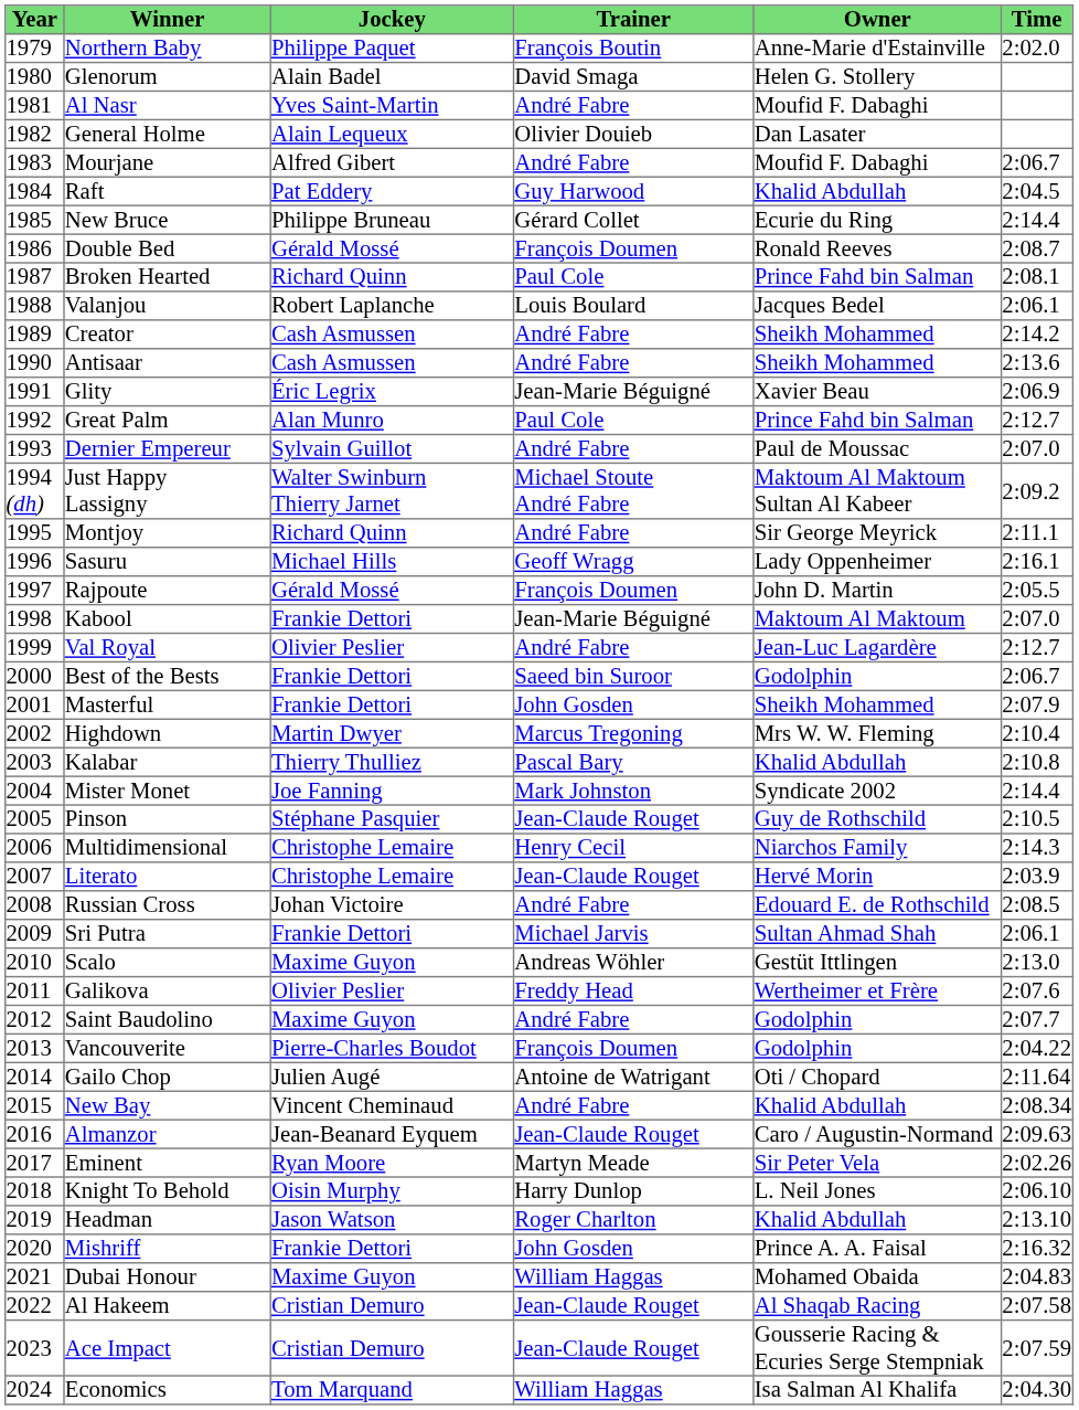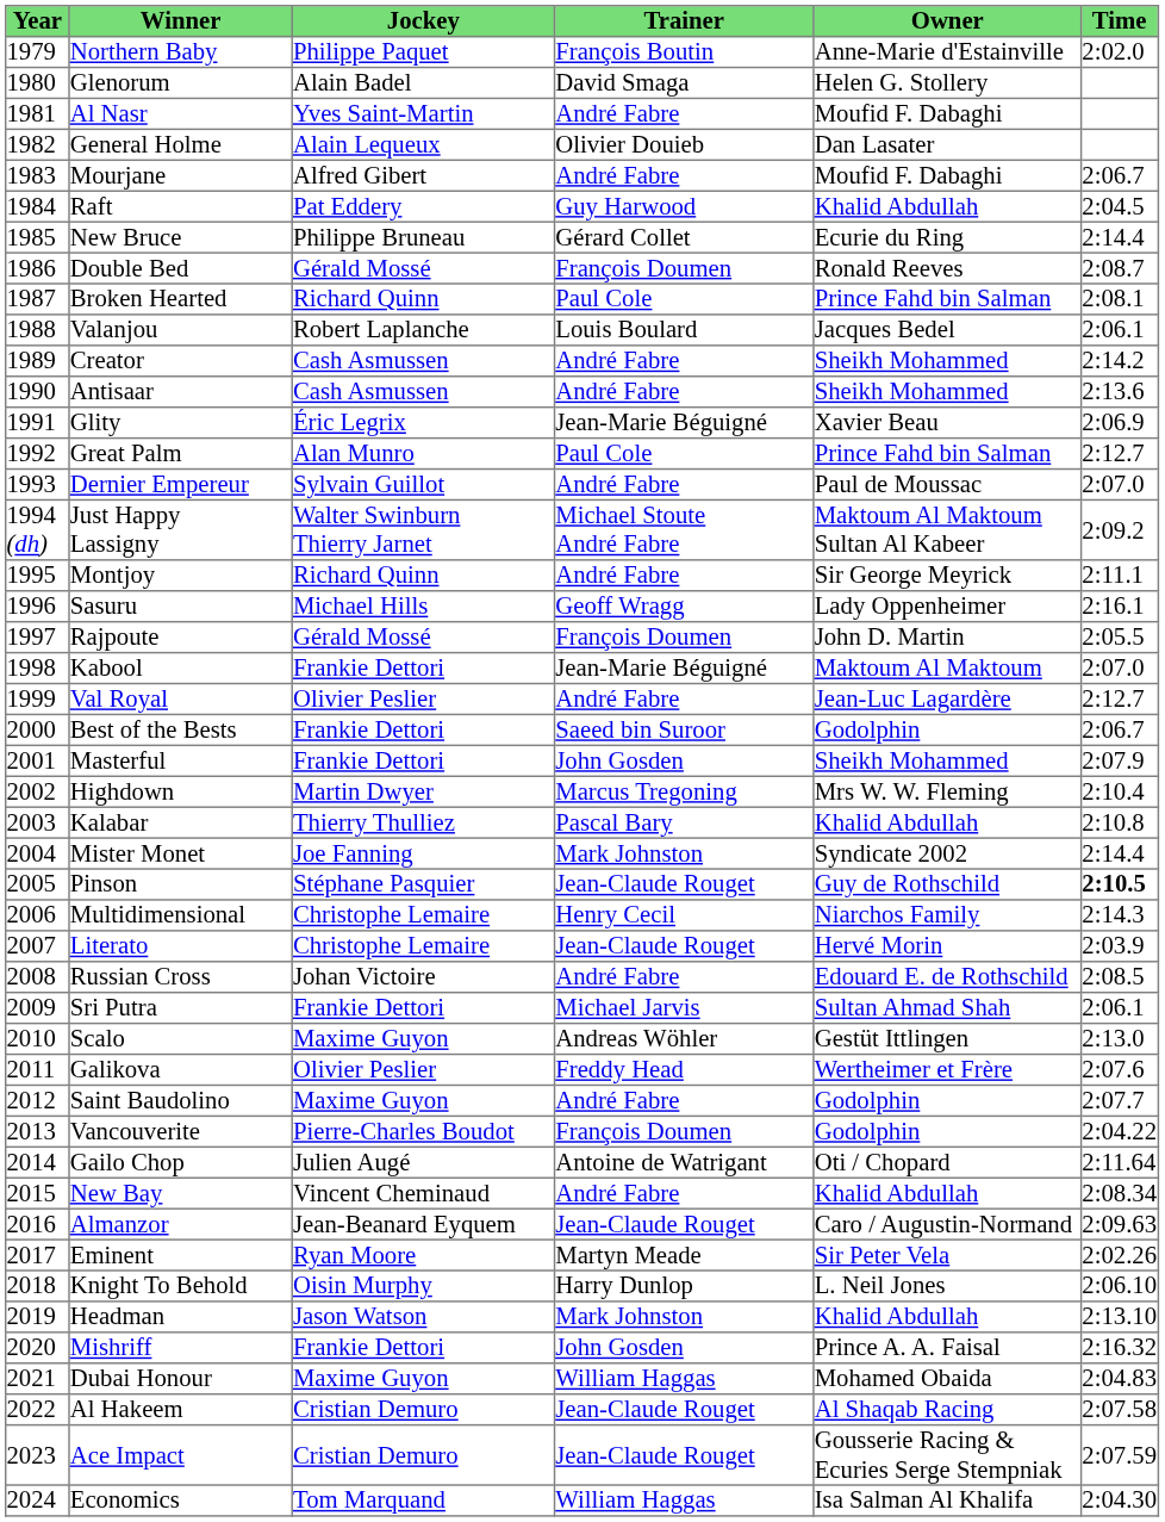 <table class = "sortable" | border="1" cellpadding="0" style="border-collapse: collapse; font-size:90%">
 <tr bgcolor="#77dd77" align="center">
 <th width="36px"><strong>Year</strong><br></th>
 <th width="129px"><strong>Winner</strong><br></th>
 <th width="152px"><strong>Jockey</strong><br></th>
 <th width="150px"><strong>Trainer</strong><br></th>
 <th width="155px"><strong>Owner</strong><br></th>
 <th><strong>Time</strong><br></th>
 </tr>
 <tr>
 <td>1979</td>
 <td><a href='#'>Northern Baby</a></td>
 <td><a href='#'>Philippe Paquet</a></td>
 <td><a href='#'>François Boutin</a></td>
 <td>Anne-Marie d'Estainville</td>
 <td>2:02.0</td>
 </tr>
 <tr>
 <td>1980</td>
 <td>Glenorum</td>
 <td>Alain Badel</td>
 <td>David Smaga</td>
 <td>Helen G. Stollery</td>
 <td></td>
 </tr>
 <tr>
 <td>1981</td>
 <td><a href='#'>Al Nasr</a></td>
 <td><a href='#'>Yves Saint-Martin</a></td>
 <td><a href='#'>André Fabre</a></td>
 <td>Moufid F. Dabaghi</td>
 <td></td>
 </tr>
 <tr>
 <td>1982</td>
 <td>General Holme</td>
 <td><a href='#'>Alain Lequeux</a></td>
 <td>Olivier Douieb</td>
 <td>Dan Lasater</td>
 <td></td>
 </tr>
 <tr>
 <td>1983</td>
 <td>Mourjane</td>
 <td>Alfred Gibert</td>
 <td><a href='#'>André Fabre</a></td>
 <td>Moufid F. Dabaghi</td>
 <td>2:06.7</td>
 </tr>
 <tr>
 <td>1984</td>
 <td>Raft</td>
 <td><a href='#'>Pat Eddery</a></td>
 <td><a href='#'>Guy Harwood</a></td>
 <td><a href='#'>Khalid Abdullah</a></td>
 <td>2:04.5</td>
 </tr>
 <tr>
 <td>1985</td>
 <td>New Bruce</td>
 <td>Philippe Bruneau</td>
 <td>Gérard Collet</td>
 <td>Ecurie du Ring</td>
 <td>2:14.4</td>
 </tr>
 <tr>
 <td>1986</td>
 <td>Double Bed</td>
 <td><a href='#'>Gérald Mossé</a></td>
 <td><a href='#'>François Doumen</a></td>
 <td>Ronald Reeves</td>
 <td>2:08.7</td>
 </tr>
 <tr>
 <td>1987</td>
 <td>Broken Hearted</td>
 <td><a href='#'>Richard Quinn</a></td>
 <td><a href='#'>Paul Cole</a></td>
 <td><a href='#'>Prince Fahd bin Salman</a></td>
 <td>2:08.1</td>
 </tr>
 <tr>
 <td>1988</td>
 <td>Valanjou</td>
 <td>Robert Laplanche</td>
 <td>Louis Boulard</td>
 <td>Jacques Bedel</td>
 <td>2:06.1</td>
 </tr>
 <tr>
 <td>1989</td>
 <td>Creator</td>
 <td><a href='#'>Cash Asmussen</a></td>
 <td><a href='#'>André Fabre</a></td>
 <td><a href='#'>Sheikh Mohammed</a></td>
 <td>2:14.2</td>
 </tr>
 <tr>
 <td>1990</td>
 <td>Antisaar</td>
 <td><a href='#'>Cash Asmussen</a></td>
 <td><a href='#'>André Fabre</a></td>
 <td><a href='#'>Sheikh Mohammed</a></td>
 <td>2:13.6</td>
 </tr>
 <tr>
 <td>1991</td>
 <td>Glity</td>
 <td><a href='#'>Éric Legrix</a></td>
 <td>Jean-Marie Béguigné</td>
 <td>Xavier Beau</td>
 <td>2:06.9</td>
 </tr>
 <tr>
 <td>1992</td>
 <td>Great Palm</td>
 <td><a href='#'>Alan Munro</a></td>
 <td><a href='#'>Paul Cole</a></td>
 <td><a href='#'>Prince Fahd bin Salman</a></td>
 <td>2:12.7</td>
 </tr>
 <tr>
 <td>1993</td>
 <td><a href='#'>Dernier Empereur</a></td>
 <td><a href='#'>Sylvain Guillot</a></td>
 <td><a href='#'>André Fabre</a></td>
 <td>Paul de Moussac</td>
 <td>2:07.0</td>
 </tr>
 <tr>
 <td>1994<br><em>(<a href='#'>dh</a>)</em></td>
 <td>Just Happy<br>Lassigny</td>
 <td><a href='#'>Walter Swinburn</a><br><a href='#'>Thierry Jarnet</a></td>
 <td><a href='#'>Michael Stoute</a><br><a href='#'>André Fabre</a></td>
 <td><a href='#'>Maktoum Al Maktoum</a><br>Sultan Al Kabeer</td>
 <td>2:09.2</td>
 </tr>
 <tr>
 <td>1995</td>
 <td>Montjoy</td>
 <td><a href='#'>Richard Quinn</a></td>
 <td><a href='#'>André Fabre</a></td>
 <td>Sir George Meyrick</td>
 <td>2:11.1</td>
 </tr>
 <tr>
 <td>1996</td>
 <td>Sasuru</td>
 <td><a href='#'>Michael Hills</a></td>
 <td><a href='#'>Geoff Wragg</a></td>
 <td>Lady Oppenheimer</td>
 <td>2:16.1</td>
 </tr>
 <tr>
 <td>1997</td>
 <td>Rajpoute</td>
 <td><a href='#'>Gérald Mossé</a></td>
 <td><a href='#'>François Doumen</a></td>
 <td>John D. Martin</td>
 <td>2:05.5</td>
 </tr>
 <tr>
 <td>1998</td>
 <td>Kabool</td>
 <td><a href='#'>Frankie Dettori</a></td>
 <td>Jean-Marie Béguigné</td>
 <td><a href='#'>Maktoum Al Maktoum</a></td>
 <td>2:07.0</td>
 </tr>
 <tr>
 <td>1999</td>
 <td><a href='#'>Val Royal</a></td>
 <td><a href='#'>Olivier Peslier</a></td>
 <td><a href='#'>André Fabre</a></td>
 <td><a href='#'>Jean-Luc Lagardère</a></td>
 <td>2:12.7</td>
 </tr>
 <tr>
 <td>2000</td>
 <td>Best of the Bests</td>
 <td><a href='#'>Frankie Dettori</a></td>
 <td><a href='#'>Saeed bin Suroor</a></td>
 <td><a href='#'>Godolphin</a></td>
 <td>2:06.7</td>
 </tr>
 <tr>
 <td>2001</td>
 <td>Masterful</td>
 <td><a href='#'>Frankie Dettori</a></td>
 <td><a href='#'>John Gosden</a></td>
 <td><a href='#'>Sheikh Mohammed</a></td>
 <td>2:07.9</td>
 </tr>
 <tr>
 <td>2002</td>
 <td>Highdown</td>
 <td><a href='#'>Martin Dwyer</a></td>
 <td><a href='#'>Marcus Tregoning</a></td>
 <td>Mrs W. W. Fleming</td>
 <td>2:10.4</td>
 </tr>
 <tr>
 <td>2003</td>
 <td>Kalabar</td>
 <td><a href='#'>Thierry Thulliez</a></td>
 <td><a href='#'>Pascal Bary</a></td>
 <td><a href='#'>Khalid Abdullah</a></td>
 <td>2:10.8</td>
 </tr>
 <tr>
 <td>2004</td>
 <td>Mister Monet</td>
 <td><a href='#'>Joe Fanning</a></td>
 <td><a href='#'>Mark Johnston</a></td>
 <td>Syndicate 2002</td>
 <td>2:14.4</td>
 </tr>
 <tr>
 <td>2005</td>
 <td>Pinson</td>
 <td><a href='#'>Stéphane Pasquier</a></td>
 <td><a href='#'>Jean-Claude Rouget</a></td>
 <td><a href='#'>Guy de Rothschild</a></td>
-<td>2:10.5</td>
+<td><strong>2:10.5</strong></td>
 </tr>
 <tr>
 <td>2006</td>
 <td>Multidimensional</td>
 <td><a href='#'>Christophe Lemaire</a></td>
 <td><a href='#'>Henry Cecil</a></td>
 <td><a href='#'>Niarchos Family</a></td>
 <td>2:14.3</td>
 </tr>
 <tr>
 <td>2007</td>
 <td><a href='#'>Literato</a></td>
 <td><a href='#'>Christophe Lemaire</a></td>
 <td><a href='#'>Jean-Claude Rouget</a></td>
 <td><a href='#'>Hervé Morin</a></td>
 <td>2:03.9</td>
 </tr>
 <tr>
 <td>2008</td>
 <td>Russian Cross</td>
 <td>Johan Victoire</td>
 <td><a href='#'>André Fabre</a></td>
 <td><a href='#'>Edouard E. de Rothschild</a></td>
 <td>2:08.5</td>
 </tr>
 <tr>
 <td>2009</td>
 <td>Sri Putra</td>
 <td><a href='#'>Frankie Dettori</a></td>
 <td><a href='#'>Michael Jarvis</a></td>
 <td><a href='#'>Sultan Ahmad Shah</a></td>
 <td>2:06.1</td>
 </tr>
 <tr>
 <td>2010</td>
 <td>Scalo</td>
 <td><a href='#'>Maxime Guyon</a></td>
 <td>Andreas Wöhler</td>
 <td>Gestüt Ittlingen</td>
 <td>2:13.0</td>
 </tr>
 <tr>
 <td>2011</td>
 <td>Galikova</td>
 <td><a href='#'>Olivier Peslier</a></td>
 <td><a href='#'>Freddy Head</a></td>
 <td><a href='#'>Wertheimer et Frère</a></td>
 <td>2:07.6</td>
 </tr>
 <tr>
 <td>2012</td>
 <td>Saint Baudolino</td>
 <td><a href='#'>Maxime Guyon</a></td>
 <td><a href='#'>André Fabre</a></td>
 <td><a href='#'>Godolphin</a></td>
 <td>2:07.7</td>
 </tr>
 <tr>
 <td>2013</td>
 <td>Vancouverite</td>
 <td><a href='#'>Pierre-Charles Boudot</a></td>
 <td><a href='#'>François Doumen</a></td>
 <td><a href='#'>Godolphin</a></td>
 <td>2:04.22</td>
 </tr>
 <tr>
 <td>2014</td>
 <td>Gailo Chop</td>
 <td>Julien Augé</td>
 <td>Antoine de Watrigant</td>
 <td>Oti / Chopard </td>
 <td>2:11.64</td>
 </tr>
 <tr>
 <td>2015</td>
 <td><a href='#'>New Bay</a></td>
 <td>Vincent Cheminaud</td>
 <td><a href='#'>André Fabre</a></td>
 <td><a href='#'>Khalid Abdullah</a></td>
 <td>2:08.34</td>
 </tr>
 <tr>
 <td>2016</td>
 <td><a href='#'>Almanzor</a></td>
 <td>Jean-Beanard Eyquem</td>
 <td><a href='#'>Jean-Claude Rouget</a></td>
 <td>Caro / Augustin-Normand </td>
 <td>2:09.63</td>
 </tr>
 <tr>
 <td>2017</td>
 <td>Eminent</td>
 <td><a href='#'>Ryan Moore</a></td>
 <td>Martyn Meade</td>
 <td><a href='#'>Sir Peter Vela</a></td>
 <td>2:02.26</td>
 </tr>
 <tr>
 <td>2018</td>
 <td>Knight To Behold</td>
 <td><a href='#'>Oisin Murphy</a></td>
 <td>Harry Dunlop</td>
 <td>L. Neil Jones</td>
 <td>2:06.10</td>
 </tr>
 <tr>
 <td>2019</td>
 <td>Headman</td>
 <td><a href='#'>Jason Watson</a></td>
-<td><a href='#'>Roger Charlton</a></td>
+<td><a href='#'>Mark Johnston</a></td>
 <td><a href='#'>Khalid Abdullah</a></td>
 <td>2:13.10</td>
 </tr>
 <tr>
 <td>2020</td>
 <td><a href='#'>Mishriff</a></td>
 <td><a href='#'>Frankie Dettori</a></td>
 <td><a href='#'>John Gosden</a></td>
 <td>Prince A. A. Faisal</td>
 <td>2:16.32</td>
 </tr>
 <tr>
 <td>2021</td>
 <td>Dubai Honour</td>
 <td><a href='#'>Maxime Guyon</a></td>
 <td><a href='#'>William Haggas</a></td>
 <td>Mohamed Obaida</td>
 <td>2:04.83</td>
 </tr>
 <tr>
 <td>2022</td>
 <td>Al Hakeem</td>
 <td><a href='#'>Cristian Demuro</a></td>
 <td><a href='#'>Jean-Claude Rouget</a></td>
 <td><a href='#'>Al Shaqab Racing</a></td>
 <td>2:07.58</td>
 </tr>
 <tr>
 <td>2023</td>
 <td><a href='#'>Ace Impact</a></td>
 <td><a href='#'>Cristian Demuro</a></td>
 <td><a href='#'>Jean-Claude Rouget</a></td>
 <td>Gousserie Racing & Ecuries Serge Stempniak</td>
 <td>2:07.59</td>
 </tr>
 <tr>
 <td>2024</td>
 <td>Economics</td>
 <td><a href='#'>Tom Marquand</a></td>
 <td><a href='#'>William Haggas</a></td>
 <td>Isa Salman Al Khalifa</td>
 <td>2:04.30</td>
 </tr>
 </table>
